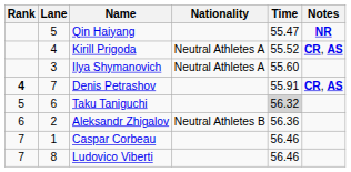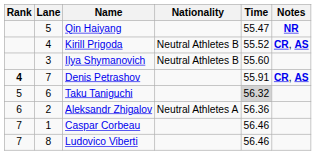 <table class="wikitable sortable" style="text-align:center">
 <tr>
 <th>Rank</th>
 <th>Lane</th>
 <th>Name</th>
 <th>Nationality</th>
 <th>Time</th>
 <th>Notes</th>
 </tr>
 <tr>
 <td></td>
 <td>5</td>
 <td align=left><a href='#'>Qin Haiyang</a></td>
 <td align=left></td>
 <td>55.47</td>
 <td><strong><a href='#'>NR</a></strong></td>
 </tr>
 <tr>
 <td></td>
 <td>4</td>
 <td align=left><a href='#'>Kirill Prigoda</a></td>
-<td align=left> Neutral Athletes A</td>
+<td align=left> Neutral Athletes B</td>
 <td>55.52</td>
 <td><strong><a href='#'>CR</a></strong>, <strong><a href='#'>AS</a></strong></td>
 </tr>
 <tr>
 <td></td>
 <td>3</td>
 <td align=left><a href='#'>Ilya Shymanovich</a></td>
-<td align=left> Neutral Athletes A</td>
+<td align=left> Neutral Athletes B</td>
 <td>55.60</td>
 <td></td>
 </tr>
 <tr>
 <td><strong>4</strong></td>
 <td>7</td>
 <td align=left><a href='#'>Denis Petrashov</a></td>
 <td align=left></td>
 <td>55.91</td>
 <td><strong><a href='#'>CR</a></strong>, <strong><a href='#'>AS</a></strong></td>
 </tr>
 <tr>
 <td>5</td>
 <td>6</td>
 <td align=left><a href='#'>Taku Taniguchi</a></td>
 <td align=left></td>
 <td style="background: lightgrey;">56.32</td>
 <td></td>
 </tr>
 <tr>
 <td>6</td>
 <td>2</td>
 <td align=left><a href='#'>Aleksandr Zhigalov</a></td>
-<td align=left> Neutral Athletes B</td>
+<td align=left> Neutral Athletes A</td>
 <td>56.36</td>
 <td></td>
 </tr>
 <tr>
 <td>7</td>
 <td>1</td>
 <td align=left><a href='#'>Caspar Corbeau</a></td>
 <td align=left></td>
 <td>56.46</td>
 <td></td>
 </tr>
 <tr>
 <td>7</td>
 <td>8</td>
 <td align=left><a href='#'>Ludovico Viberti</a></td>
 <td align=left></td>
 <td>56.46</td>
 <td></td>
 </tr>
 </table>
